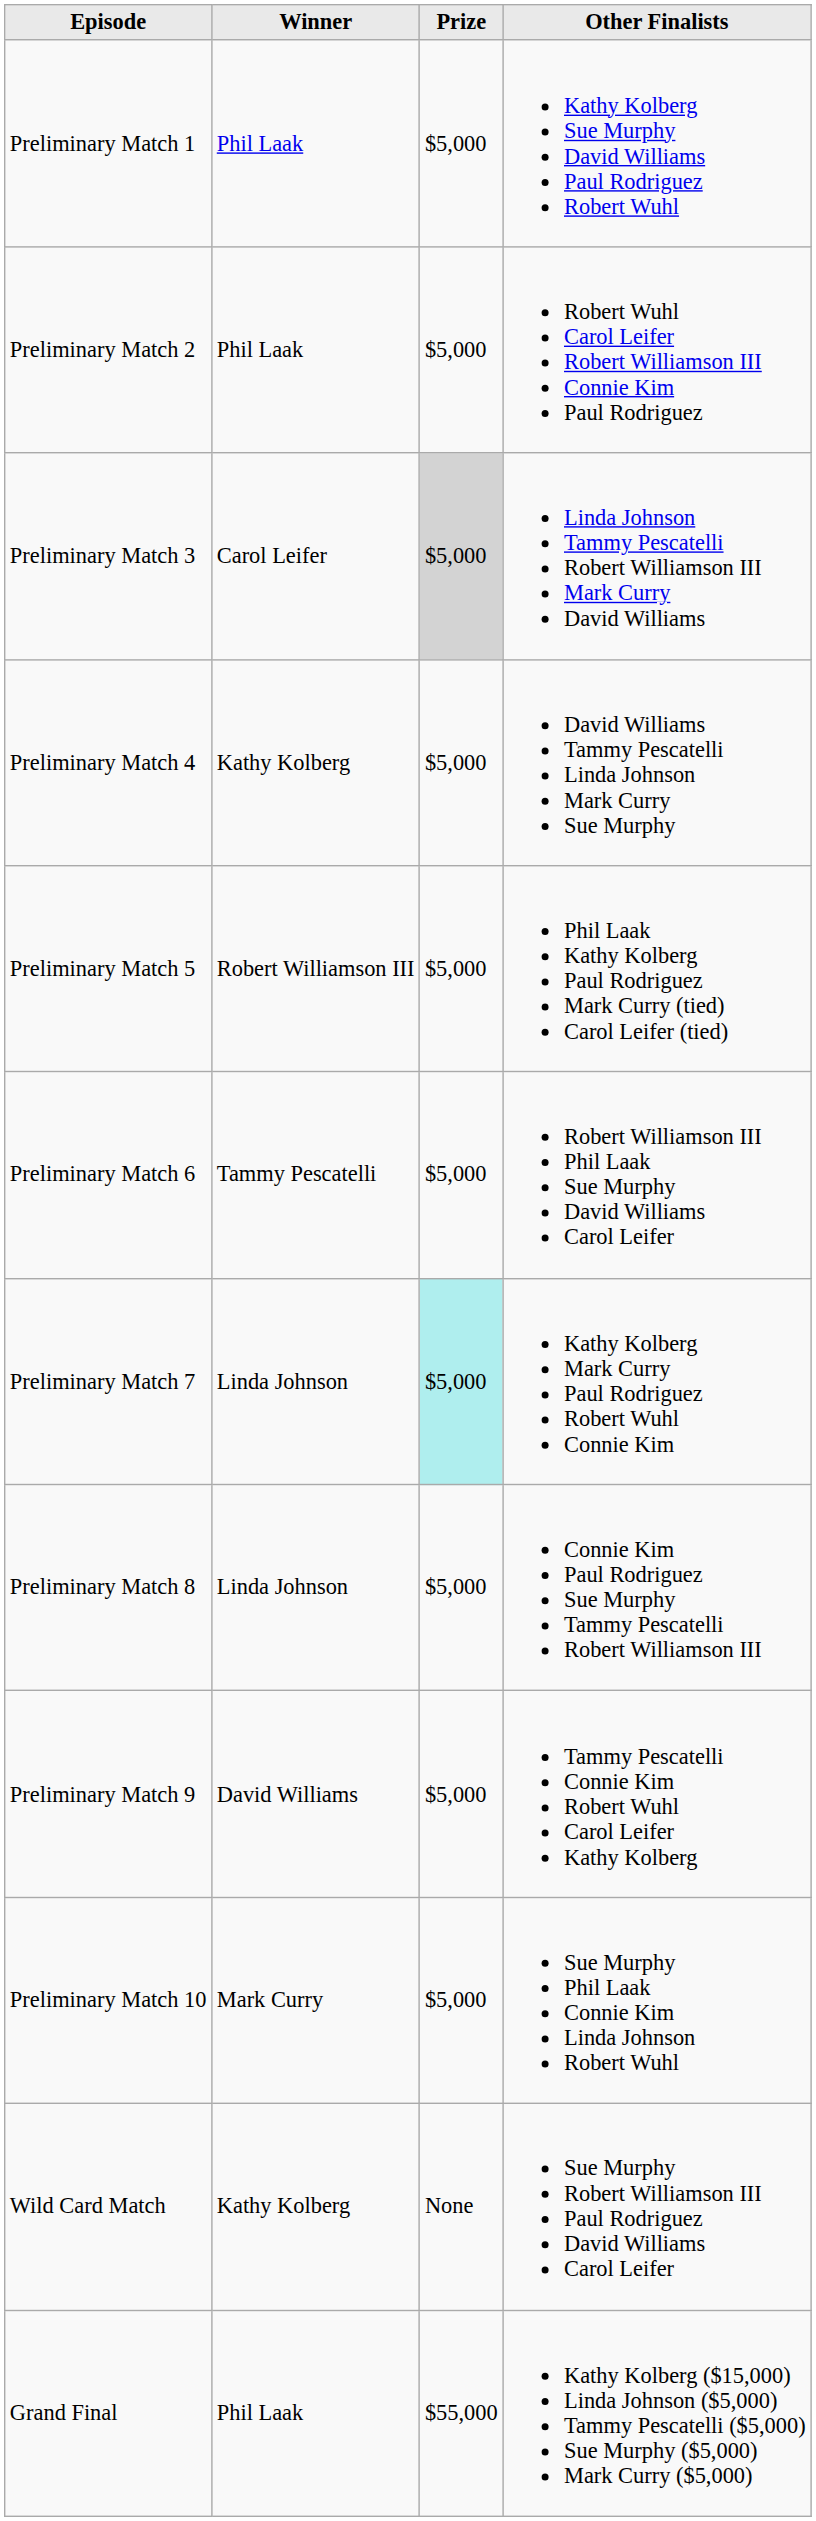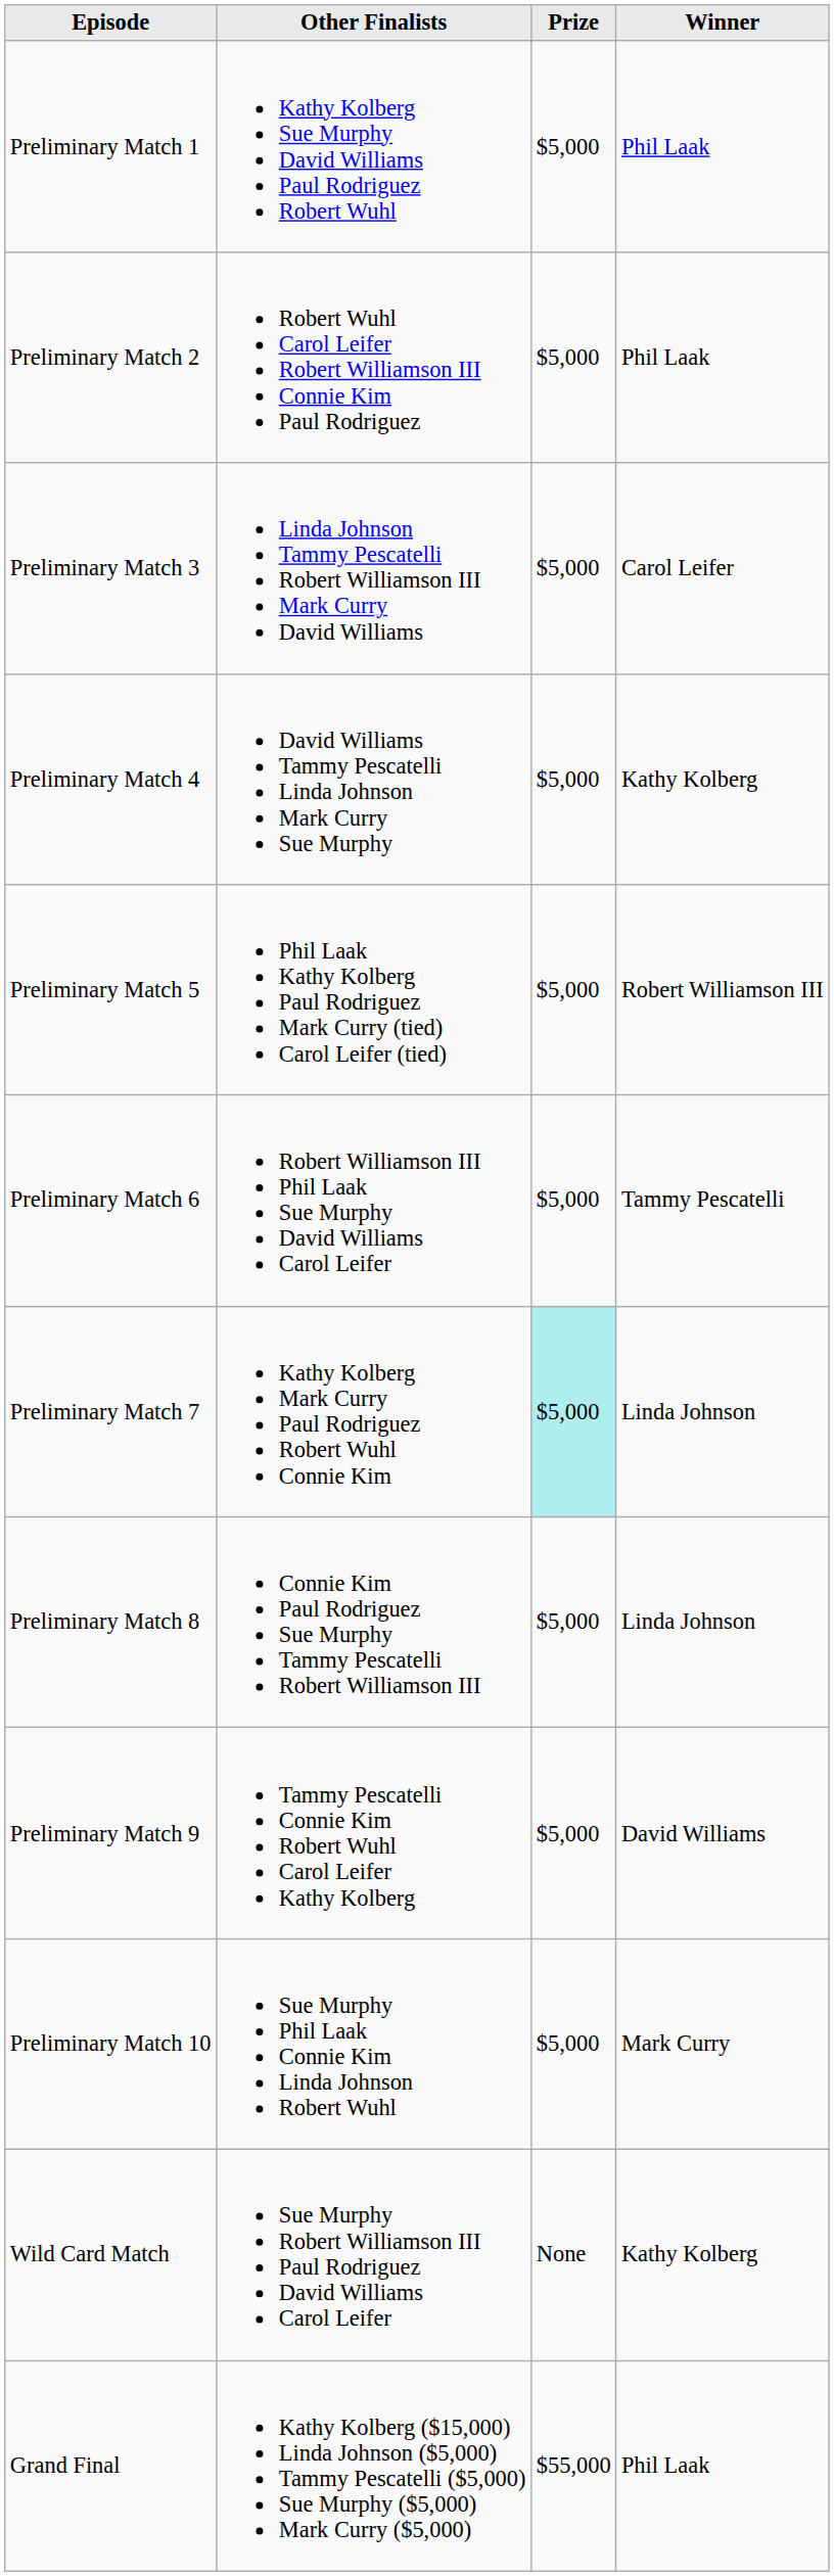 <table class="wikitable">
 <tr>
 <th style="background: #E9E9E9;">Episode</th>
+<th style="background: #E9E9E9;">Other Finalists</th>
+<th style="background: #E9E9E9;">Prize</th>
 <th style="background: #E9E9E9;">Winner</th>
-<th style="background: #E9E9E9;">Prize</th>
-<th style="background: #E9E9E9;">Other Finalists</th>
 </tr>
 <tr>
 <td>Preliminary Match 1</td>
+<td><br><ul><li><a href='#'>Kathy Kolberg</a></li><li><a href='#'>Sue Murphy</a></li><li><a href='#'>David Williams</a></li><li><a href='#'>Paul Rodriguez</a></li><li><a href='#'>Robert Wuhl</a></li></ul></td>
+<td>$5,000</td>
 <td><a href='#'>Phil Laak</a></td>
-<td>$5,000</td>
-<td><br><ul><li><a href='#'>Kathy Kolberg</a></li><li><a href='#'>Sue Murphy</a></li><li><a href='#'>David Williams</a></li><li><a href='#'>Paul Rodriguez</a></li><li><a href='#'>Robert Wuhl</a></li></ul></td>
 </tr>
 <tr>
 <td>Preliminary Match 2</td>
+<td><br><ul><li>Robert Wuhl</li><li><a href='#'>Carol Leifer</a></li><li><a href='#'>Robert Williamson III</a></li><li><a href='#'>Connie Kim</a></li><li>Paul Rodriguez</li></ul></td>
+<td>$5,000</td>
 <td>Phil Laak</td>
-<td>$5,000</td>
-<td><br><ul><li>Robert Wuhl</li><li><a href='#'>Carol Leifer</a></li><li><a href='#'>Robert Williamson III</a></li><li><a href='#'>Connie Kim</a></li><li>Paul Rodriguez</li></ul></td>
 </tr>
 <tr>
 <td>Preliminary Match 3</td>
+<td><br><ul><li><a href='#'>Linda Johnson</a></li><li><a href='#'>Tammy Pescatelli</a></li><li>Robert Williamson III</li><li><a href='#'>Mark Curry</a></li><li>David Williams</li></ul></td>
+<td>$5,000</td>
 <td>Carol Leifer</td>
-<td style="background: lightgrey;">$5,000</td>
-<td><br><ul><li><a href='#'>Linda Johnson</a></li><li><a href='#'>Tammy Pescatelli</a></li><li>Robert Williamson III</li><li><a href='#'>Mark Curry</a></li><li>David Williams</li></ul></td>
 </tr>
 <tr>
 <td>Preliminary Match 4</td>
+<td><br><ul><li>David Williams</li><li>Tammy Pescatelli</li><li>Linda Johnson</li><li>Mark Curry</li><li>Sue Murphy</li></ul></td>
+<td>$5,000</td>
 <td>Kathy Kolberg</td>
-<td>$5,000</td>
-<td><br><ul><li>David Williams</li><li>Tammy Pescatelli</li><li>Linda Johnson</li><li>Mark Curry</li><li>Sue Murphy</li></ul></td>
 </tr>
 <tr>
 <td>Preliminary Match 5</td>
+<td><br><ul><li>Phil Laak</li><li>Kathy Kolberg</li><li>Paul Rodriguez</li><li>Mark Curry (tied)</li><li>Carol Leifer (tied)</li></ul></td>
+<td>$5,000</td>
 <td>Robert Williamson III</td>
-<td>$5,000</td>
-<td><br><ul><li>Phil Laak</li><li>Kathy Kolberg</li><li>Paul Rodriguez</li><li>Mark Curry (tied)</li><li>Carol Leifer (tied)</li></ul></td>
 </tr>
 <tr>
 <td>Preliminary Match 6</td>
+<td><br><ul><li>Robert Williamson III</li><li>Phil Laak</li><li>Sue Murphy</li><li>David Williams</li><li>Carol Leifer</li></ul></td>
+<td>$5,000</td>
 <td>Tammy Pescatelli</td>
-<td>$5,000</td>
-<td><br><ul><li>Robert Williamson III</li><li>Phil Laak</li><li>Sue Murphy</li><li>David Williams</li><li>Carol Leifer</li></ul></td>
 </tr>
 <tr>
 <td>Preliminary Match 7</td>
+<td><br><ul><li>Kathy Kolberg</li><li>Mark Curry</li><li>Paul Rodriguez</li><li>Robert Wuhl</li><li>Connie Kim</li></ul></td>
+<td style="background: paleturquoise;">$5,000</td>
 <td>Linda Johnson</td>
-<td style="background: paleturquoise;">$5,000</td>
-<td><br><ul><li>Kathy Kolberg</li><li>Mark Curry</li><li>Paul Rodriguez</li><li>Robert Wuhl</li><li>Connie Kim</li></ul></td>
 </tr>
 <tr>
 <td>Preliminary Match 8</td>
+<td><br><ul><li>Connie Kim</li><li>Paul Rodriguez</li><li>Sue Murphy</li><li>Tammy Pescatelli</li><li>Robert Williamson III</li></ul></td>
+<td>$5,000</td>
 <td>Linda Johnson</td>
-<td>$5,000</td>
-<td><br><ul><li>Connie Kim</li><li>Paul Rodriguez</li><li>Sue Murphy</li><li>Tammy Pescatelli</li><li>Robert Williamson III</li></ul></td>
 </tr>
 <tr>
 <td>Preliminary Match 9</td>
+<td><br><ul><li>Tammy Pescatelli</li><li>Connie Kim</li><li>Robert Wuhl</li><li>Carol Leifer</li><li>Kathy Kolberg</li></ul></td>
+<td>$5,000</td>
 <td>David Williams</td>
-<td>$5,000</td>
-<td><br><ul><li>Tammy Pescatelli</li><li>Connie Kim</li><li>Robert Wuhl</li><li>Carol Leifer</li><li>Kathy Kolberg</li></ul></td>
 </tr>
 <tr>
 <td>Preliminary Match 10</td>
+<td><br><ul><li>Sue Murphy</li><li>Phil Laak</li><li>Connie Kim</li><li>Linda Johnson</li><li>Robert Wuhl</li></ul></td>
+<td>$5,000</td>
 <td>Mark Curry</td>
-<td>$5,000</td>
-<td><br><ul><li>Sue Murphy</li><li>Phil Laak</li><li>Connie Kim</li><li>Linda Johnson</li><li>Robert Wuhl</li></ul></td>
 </tr>
 <tr>
 <td>Wild Card Match</td>
+<td><br><ul><li>Sue Murphy</li><li>Robert Williamson III</li><li>Paul Rodriguez</li><li>David Williams</li><li>Carol Leifer</li></ul></td>
+<td>None</td>
 <td>Kathy Kolberg</td>
-<td>None</td>
-<td><br><ul><li>Sue Murphy</li><li>Robert Williamson III</li><li>Paul Rodriguez</li><li>David Williams</li><li>Carol Leifer</li></ul></td>
 </tr>
 <tr>
 <td>Grand Final</td>
+<td><br><ul><li>Kathy Kolberg ($15,000)</li><li>Linda Johnson ($5,000)</li><li>Tammy Pescatelli ($5,000)</li><li>Sue Murphy ($5,000)</li><li>Mark Curry ($5,000)</li></ul></td>
+<td>$55,000</td>
 <td>Phil Laak</td>
-<td>$55,000</td>
-<td><br><ul><li>Kathy Kolberg ($15,000)</li><li>Linda Johnson ($5,000)</li><li>Tammy Pescatelli ($5,000)</li><li>Sue Murphy ($5,000)</li><li>Mark Curry ($5,000)</li></ul></td>
 </tr>
 </table>
